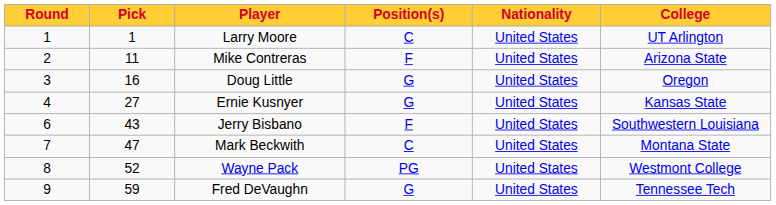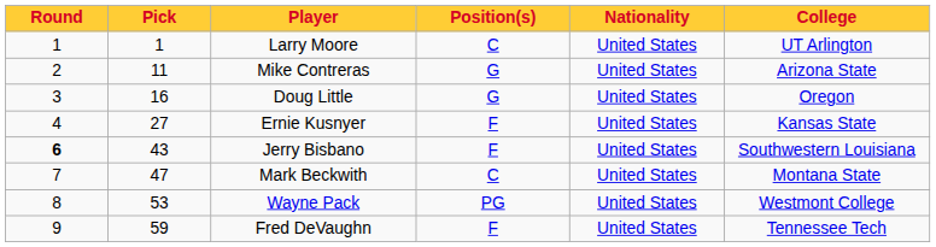 <table class="wikitable sortable sortable">
 <tr>
 <th style="background:#ffcd35; color:#D40026" width="10%">Round</th>
 <th style="background:#ffcd35; color:#D40026" width="10%">Pick</th>
 <th style="background:#ffcd35; color:#D40026" width="20%">Player</th>
 <th style="background:#ffcd35; color:#D40026" width="15%">Position(s)</th>
 <th style="background:#ffcd35; color:#D40026" width="15%">Nationality</th>
 <th style="background:#ffcd35; color:#D40026" width="20%">College</th>
 </tr>
 <tr style="text-align: center">
 <td>1</td>
 <td>1</td>
 <td>Larry Moore</td>
 <td><a href='#'>C</a></td>
 <td> <a href='#'>United States</a></td>
 <td><a href='#'>UT Arlington</a></td>
 </tr>
 <tr style="text-align: center">
 <td>2</td>
 <td>11</td>
 <td>Mike Contreras</td>
-<td><a href='#'>F</a></td>
+<td><a href='#'>G</a></td>
 <td> <a href='#'>United States</a></td>
 <td><a href='#'>Arizona State</a></td>
 </tr>
 <tr style="text-align: center">
 <td>3</td>
 <td>16</td>
 <td>Doug Little</td>
 <td><a href='#'>G</a></td>
 <td> <a href='#'>United States</a></td>
 <td><a href='#'>Oregon</a></td>
 </tr>
 <tr style="text-align: center">
 <td>4</td>
 <td>27</td>
 <td>Ernie Kusnyer</td>
-<td><a href='#'>G</a></td>
+<td><a href='#'>F</a></td>
 <td> <a href='#'>United States</a></td>
 <td><a href='#'>Kansas State</a></td>
 </tr>
 <tr style="text-align: center">
-<td>6</td>
+<td><strong>6</strong></td>
 <td>43</td>
 <td>Jerry Bisbano</td>
 <td><a href='#'>F</a></td>
 <td> <a href='#'>United States</a></td>
 <td><a href='#'>Southwestern Louisiana</a></td>
 </tr>
 <tr style="text-align: center">
 <td>7</td>
 <td>47</td>
 <td>Mark Beckwith</td>
 <td><a href='#'>C</a></td>
 <td> <a href='#'>United States</a></td>
 <td><a href='#'>Montana State</a></td>
 </tr>
 <tr style="text-align: center">
 <td>8</td>
-<td>52</td>
+<td>53</td>
 <td><a href='#'>Wayne Pack</a></td>
 <td><a href='#'>PG</a></td>
 <td> <a href='#'>United States</a></td>
 <td><a href='#'>Westmont College</a></td>
 </tr>
 <tr style="text-align: center">
 <td>9</td>
 <td>59</td>
 <td>Fred DeVaughn</td>
-<td><a href='#'>G</a></td>
+<td><a href='#'>F</a></td>
 <td> <a href='#'>United States</a></td>
 <td><a href='#'>Tennessee Tech</a></td>
 </tr>
 </table>
